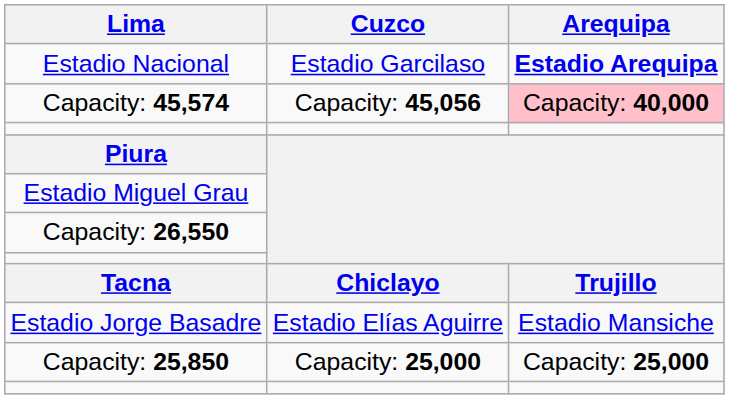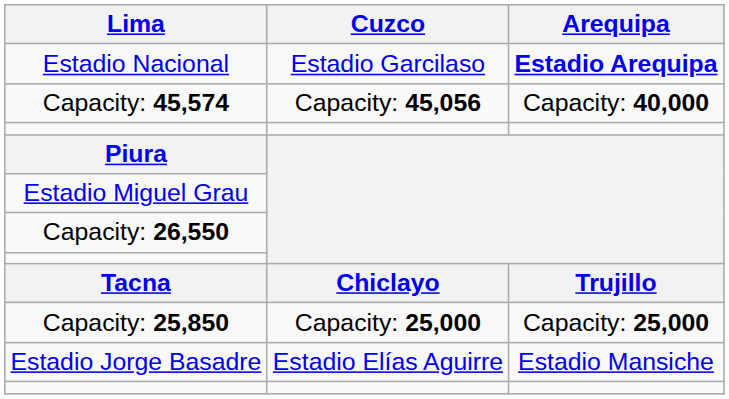 <table class="wikitable" style="text-align:center">
 <tr>
 <th><a href='#'>Lima</a></th>
 <th><a href='#'>Cuzco</a></th>
 <th><a href='#'>Arequipa</a></th>
 </tr>
 <tr>
 <td><a href='#'>Estadio Nacional</a></td>
 <td><a href='#'>Estadio Garcilaso</a></td>
 <td><strong><a href='#'>Estadio Arequipa</a></strong></td>
 </tr>
 <tr>
 <td>Capacity: <strong>45,574</strong></td>
 <td>Capacity: <strong>45,056 </strong></td>
-<td style="background: pink;">Capacity: <strong>40,000 </strong></td>
+<td>Capacity: <strong>40,000 </strong></td>
 </tr>
 <tr>
 <td></td>
 <td></td>
 <td></td>
 </tr>
 <tr>
 <th><a href='#'>Piura</a></th>
 <th colspan="2" rowspan="4"></th>
 </tr>
 <tr>
 <td><a href='#'>Estadio Miguel Grau</a></td>
 </tr>
 <tr>
 <td>Capacity: <strong>26,550 </strong></td>
 </tr>
 <tr>
 <td></td>
 </tr>
 <tr>
 <th><a href='#'>Tacna</a></th>
 <th><a href='#'>Chiclayo</a></th>
 <th><a href='#'>Trujillo</a></th>
 </tr>
 <tr>
+<td>Capacity: <strong>25,850</strong></td>
+<td>Capacity: <strong>25,000</strong></td>
+<td>Capacity: <strong>25,000</strong></td>
+</tr>
+<tr>
 <td><a href='#'>Estadio Jorge Basadre</a></td>
 <td><a href='#'>Estadio Elías Aguirre</a></td>
 <td><a href='#'>Estadio Mansiche</a></td>
-</tr>
-<tr>
-<td>Capacity: <strong>25,850</strong></td>
-<td>Capacity: <strong>25,000</strong></td>
-<td>Capacity: <strong>25,000</strong></td>
 </tr>
 <tr>
 <td></td>
 <td></td>
 <td></td>
 </tr>
 </table>
